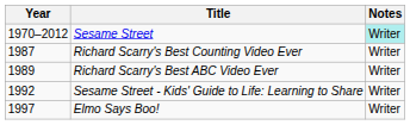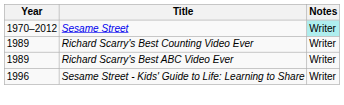 <table class="wikitable sortable">
 <tr>
 <th>Year</th>
 <th>Title</th>
 <th>Notes</th>
 </tr>
 <tr>
 <td>1970–2012</td>
 <td><em><a href='#'>Sesame Street</a></em></td>
 <td style="background: paleturquoise;">Writer</td>
 </tr>
 <tr>
-<td>1987</td>
+<td>1989</td>
 <td><em>Richard Scarry's Best Counting Video Ever</em></td>
 <td>Writer</td>
 </tr>
 <tr>
 <td>1989</td>
 <td><em>Richard Scarry's Best ABC Video Ever</em></td>
 <td>Writer</td>
 </tr>
 <tr>
-<td>1992</td>
+<td>1996</td>
 <td><em>Sesame Street - Kids' Guide to Life: Learning to Share</em></td>
 <td>Writer</td>
 </tr>
-<tr>
-<td>1997</td>
-<td><em>Elmo Says Boo!</em></td>
-<td>Writer</td>
-</tr>
 </table>
